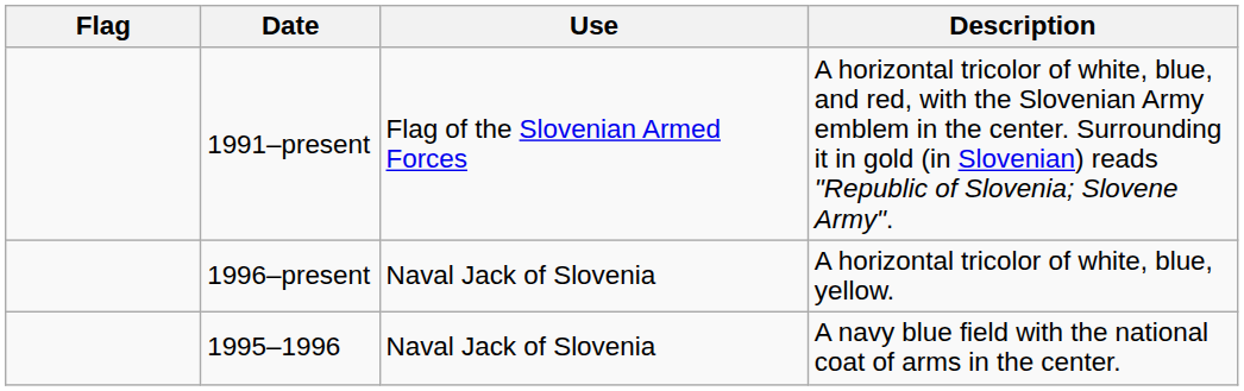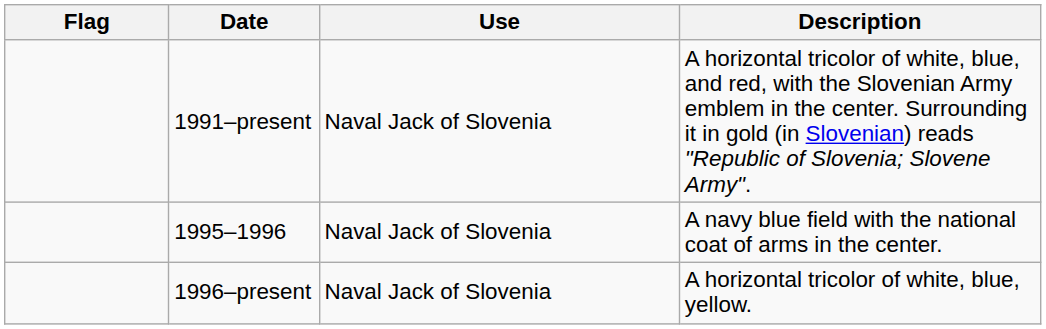 <table class="wikitable">
 <tr>
 <th style="width:110px;">Flag</th>
 <th style="width:100px;">Date</th>
 <th style="width:250px;">Use</th>
 <th style="width:250px;">Description</th>
 </tr>
 <tr>
 <td></td>
 <td>1991–present</td>
-<td>Flag of the <a href='#'>Slovenian Armed Forces</a></td>
+<td>Naval Jack of Slovenia</td>
 <td>A horizontal tricolor of white, blue, and red, with the Slovenian Army emblem in the center. Surrounding it in gold (in <a href='#'>Slovenian</a>) reads <em>"Republic of Slovenia; Slovene Army"</em>.</td>
+</tr>
+<tr>
+<td></td>
+<td>1995–1996</td>
+<td>Naval Jack of Slovenia</td>
+<td>A navy blue field with the national coat of arms in the center.</td>
 </tr>
 <tr>
 <td></td>
 <td>1996–present</td>
 <td>Naval Jack of Slovenia</td>
 <td>A horizontal tricolor of white, blue, yellow.</td>
 </tr>
-<tr>
-<td></td>
-<td>1995–1996</td>
-<td>Naval Jack of Slovenia</td>
-<td>A navy blue field with the national coat of arms in the center.</td>
-</tr>
 </table>
